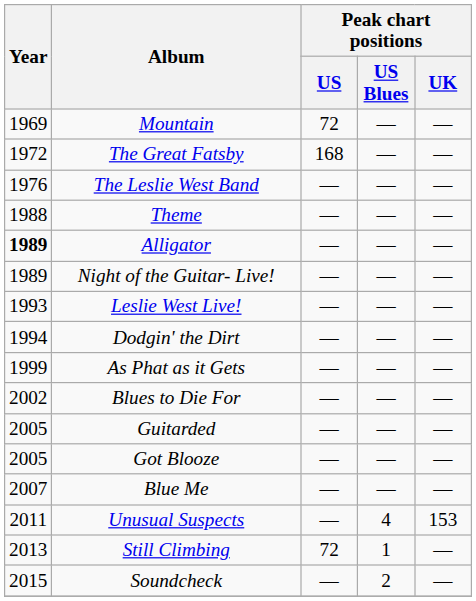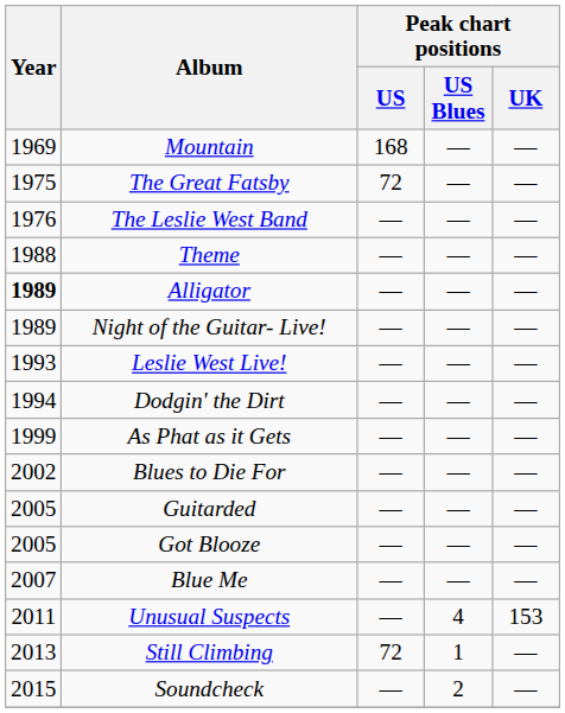 <table class="wikitable" style="text-align:center;">
 <tr>
 <th rowspan="2">Year</th>
 <th rowspan="2" width="200px">Album</th>
 <th colspan="3">Peak chart positions</th>
 </tr>
 <tr>
 <th scope="col"; width="40px"><a href='#'>US</a></th>
 <th scope="col"; width="40px"><a href='#'>US<br>Blues</a></th>
 <th scope="col"; width="40px"><a href='#'>UK</a></th>
 </tr>
 <tr>
 <td>1969</td>
 <td><a href='#'><em>Mountain</em></a></td>
-<td>72</td>
+<td>168</td>
 <td>—</td>
 <td>—</td>
 </tr>
 <tr>
-<td>1972</td>
+<td>1975</td>
 <td><em><a href='#'>The Great Fatsby</a></em></td>
-<td>168</td>
+<td>72</td>
 <td>—</td>
 <td>—</td>
 </tr>
 <tr>
 <td>1976</td>
 <td><em><a href='#'>The Leslie West Band</a></em></td>
 <td>—</td>
 <td>—</td>
 <td>—</td>
 </tr>
 <tr>
 <td>1988</td>
 <td><a href='#'><em>Theme</em></a></td>
 <td>—</td>
 <td>—</td>
 <td>—</td>
 </tr>
 <tr>
 <td><strong>1989</strong></td>
 <td><a href='#'><em>Alligator</em></a></td>
 <td>—</td>
 <td>—</td>
 <td>—</td>
 </tr>
 <tr>
 <td>1989</td>
 <td><em>Night of the Guitar- Live!</em></td>
 <td>—</td>
 <td>—</td>
 <td>—</td>
 </tr>
 <tr>
 <td>1993</td>
 <td><em><a href='#'>Leslie West Live!</a></em></td>
 <td>—</td>
 <td>—</td>
 <td>—</td>
 </tr>
 <tr>
 <td>1994</td>
 <td><em>Dodgin' the Dirt</em></td>
 <td>—</td>
 <td>—</td>
 <td>—</td>
 </tr>
 <tr>
 <td>1999</td>
 <td><em>As Phat as it Gets</em></td>
 <td>—</td>
 <td>—</td>
 <td>—</td>
 </tr>
 <tr>
 <td>2002</td>
 <td><em>Blues to Die For</em></td>
 <td>—</td>
 <td>—</td>
 <td>—</td>
 </tr>
 <tr>
 <td>2005</td>
 <td><em>Guitarded</em></td>
 <td>—</td>
 <td>—</td>
 <td>—</td>
 </tr>
 <tr>
 <td>2005</td>
 <td><em>Got Blooze</em></td>
 <td>—</td>
 <td>—</td>
 <td>—</td>
 </tr>
 <tr>
 <td>2007</td>
 <td><em>Blue Me</em></td>
 <td>—</td>
 <td>—</td>
 <td>—</td>
 </tr>
 <tr>
 <td>2011</td>
 <td><em><a href='#'>Unusual Suspects</a></em></td>
 <td>—</td>
 <td>4</td>
 <td>153</td>
 </tr>
 <tr>
 <td>2013</td>
 <td><a href='#'><em>Still Climbing</em></a></td>
 <td>72</td>
 <td>1</td>
 <td>—</td>
 </tr>
 <tr>
 <td>2015</td>
 <td><em>Soundcheck</em></td>
 <td>—</td>
 <td>2</td>
 <td>—</td>
 </tr>
 <tr>
 </tr>
 </table>
